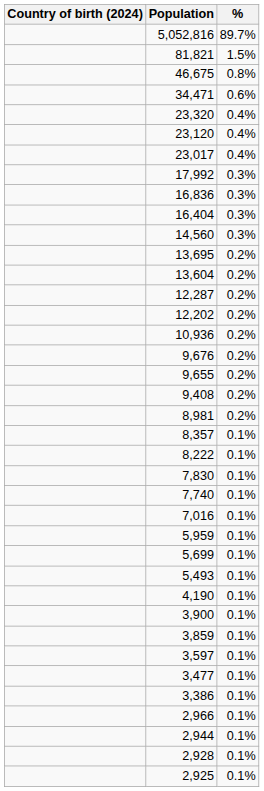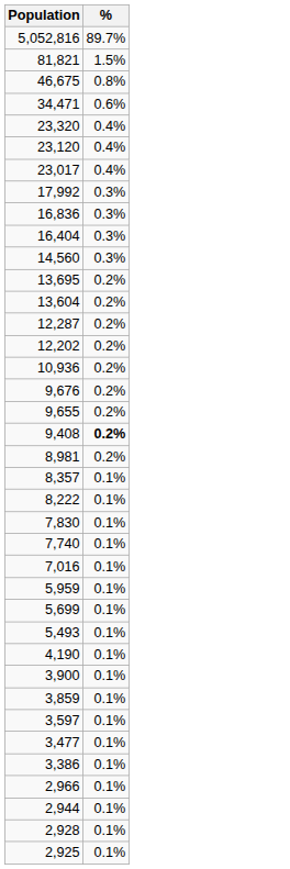 <table class="wikitable sortable static-row-numbers sort-under" style=text-align:right>
 <tr class=static-row-header style=vertical-align:bottom>
-<th>Country of birth (2024)</th>
 <th>Population</th>
 <th>%</th>
 </tr>
 <tr>
-<td style="text-align: left;"></td>
 <td>5,052,816</td>
 <td>89.7%</td>
 </tr>
 <tr>
-<td style="text-align: left;"></td>
 <td>81,821</td>
 <td>1.5%</td>
 </tr>
 <tr>
-<td style="text-align: left;"></td>
 <td>46,675</td>
 <td>0.8%</td>
 </tr>
 <tr>
-<td style="text-align: left;"></td>
 <td>34,471</td>
 <td>0.6%</td>
 </tr>
 <tr>
-<td style="text-align: left;"></td>
 <td>23,320</td>
 <td>0.4%</td>
 </tr>
 <tr>
-<td style="text-align: left;"></td>
 <td>23,120</td>
 <td>0.4%</td>
 </tr>
 <tr>
-<td style="text-align: left;"></td>
 <td>23,017</td>
 <td>0.4%</td>
 </tr>
 <tr>
-<td style="text-align: left;"></td>
 <td>17,992</td>
 <td>0.3%</td>
 </tr>
 <tr>
-<td style="text-align: left;"></td>
 <td>16,836</td>
 <td>0.3%</td>
 </tr>
 <tr>
-<td style="text-align: left;"></td>
 <td>16,404</td>
 <td>0.3%</td>
 </tr>
 <tr>
-<td style="text-align: left;"></td>
 <td>14,560</td>
 <td>0.3%</td>
 </tr>
 <tr>
-<td style="text-align: left;"></td>
 <td>13,695</td>
 <td>0.2%</td>
 </tr>
 <tr>
-<td style="text-align: left;"></td>
 <td>13,604</td>
 <td>0.2%</td>
 </tr>
 <tr>
-<td style="text-align: left;"></td>
 <td>12,287</td>
 <td>0.2%</td>
 </tr>
 <tr>
-<td style="text-align: left;"></td>
 <td>12,202</td>
 <td>0.2%</td>
 </tr>
 <tr>
-<td style="text-align: left;"></td>
 <td>10,936</td>
 <td>0.2%</td>
 </tr>
 <tr>
-<td style="text-align: left;"></td>
 <td>9,676</td>
 <td>0.2%</td>
 </tr>
 <tr>
-<td style="text-align: left;"></td>
 <td>9,655</td>
 <td>0.2%</td>
 </tr>
 <tr>
-<td style="text-align: left;"></td>
 <td>9,408</td>
-<td>0.2%</td>
+<td><strong>0.2%</strong></td>
 </tr>
 <tr>
-<td style="text-align: left;"></td>
 <td>8,981</td>
 <td>0.2%</td>
 </tr>
 <tr>
-<td style="text-align: left;"></td>
 <td>8,357</td>
 <td>0.1%</td>
 </tr>
 <tr>
-<td style="text-align: left;"></td>
 <td>8,222</td>
 <td>0.1%</td>
 </tr>
 <tr>
-<td style="text-align: left;"></td>
 <td>7,830</td>
 <td>0.1%</td>
 </tr>
 <tr>
-<td style="text-align: left;"></td>
 <td>7,740</td>
 <td>0.1%</td>
 </tr>
 <tr>
-<td style="text-align: left;"></td>
 <td>7,016</td>
 <td>0.1%</td>
 </tr>
 <tr>
-<td style="text-align: left;"></td>
 <td>5,959</td>
 <td>0.1%</td>
 </tr>
 <tr>
-<td style="text-align: left;"></td>
 <td>5,699</td>
 <td>0.1%</td>
 </tr>
 <tr>
-<td style="text-align: left;"></td>
 <td>5,493</td>
 <td>0.1%</td>
 </tr>
 <tr>
-<td style="text-align: left;"></td>
 <td>4,190</td>
 <td>0.1%</td>
 </tr>
 <tr>
-<td style="text-align: left;"></td>
 <td>3,900</td>
 <td>0.1%</td>
 </tr>
 <tr>
-<td style="text-align: left;"></td>
 <td>3,859</td>
 <td>0.1%</td>
 </tr>
 <tr>
-<td style="text-align: left;"></td>
 <td>3,597</td>
 <td>0.1%</td>
 </tr>
 <tr>
-<td style="text-align: left;"></td>
 <td>3,477</td>
 <td>0.1%</td>
 </tr>
 <tr>
-<td style="text-align: left;"></td>
 <td>3,386</td>
 <td>0.1%</td>
 </tr>
 <tr>
-<td style="text-align: left;"></td>
 <td>2,966</td>
 <td>0.1%</td>
 </tr>
 <tr>
-<td style="text-align: left;"></td>
 <td>2,944</td>
 <td>0.1%</td>
 </tr>
 <tr>
-<td style="text-align: left;"></td>
 <td>2,928</td>
 <td>0.1%</td>
 </tr>
 <tr>
-<td style="text-align: left;"></td>
 <td>2,925</td>
 <td>0.1%</td>
 </tr>
 </table>
